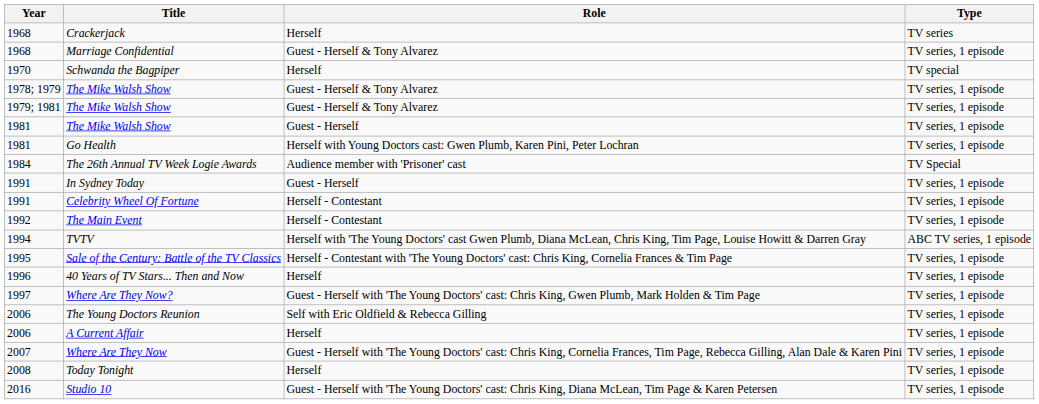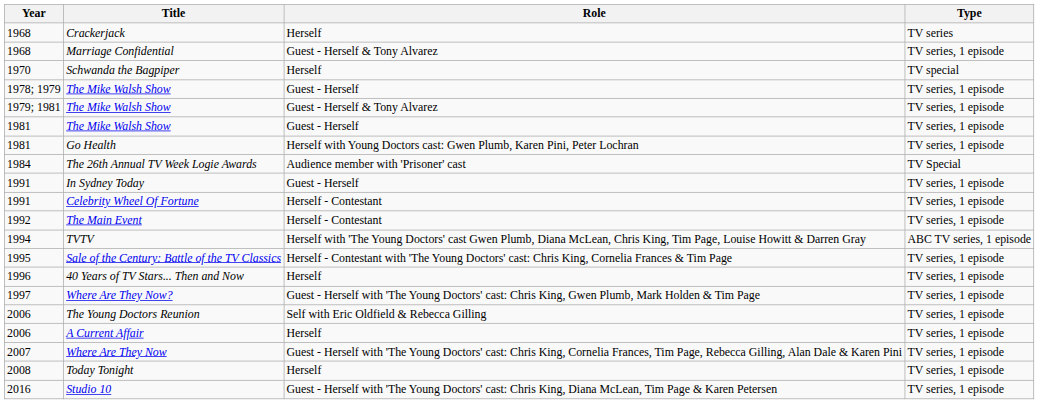 <table class="wikitable">
 <tr>
 <th>Year</th>
 <th>Title</th>
 <th>Role</th>
 <th>Type</th>
 </tr>
 <tr>
 <td>1968</td>
 <td><em>Crackerjack</em></td>
 <td>Herself</td>
 <td>TV series</td>
 </tr>
 <tr>
 <td>1968</td>
 <td><em>Marriage Confidential</em></td>
 <td>Guest - Herself & Tony Alvarez</td>
 <td>TV series, 1 episode</td>
 </tr>
 <tr>
 <td>1970</td>
 <td><em>Schwanda the Bagpiper</em></td>
 <td>Herself</td>
 <td>TV special</td>
 </tr>
 <tr>
 <td>1978; 1979</td>
 <td><em><a href='#'>The Mike Walsh Show</a></em></td>
-<td>Guest - Herself & Tony Alvarez</td>
+<td>Guest - Herself</td>
 <td>TV series, 1 episode</td>
 </tr>
 <tr>
 <td>1979; 1981</td>
 <td><em><a href='#'>The Mike Walsh Show</a></em></td>
 <td>Guest - Herself & Tony Alvarez</td>
 <td>TV series, 1 episode</td>
 </tr>
 <tr>
 <td>1981</td>
 <td><em><a href='#'>The Mike Walsh Show</a></em></td>
 <td>Guest - Herself</td>
 <td>TV series, 1 episode</td>
 </tr>
 <tr>
 <td>1981</td>
 <td><em>Go Health</em></td>
 <td>Herself with Young Doctors cast: Gwen Plumb, Karen Pini, Peter Lochran</td>
 <td>TV series, 1 episode</td>
 </tr>
 <tr>
 <td>1984</td>
 <td><em>The 26th Annual TV Week Logie Awards</em></td>
 <td>Audience member with 'Prisoner' cast</td>
 <td>TV Special</td>
 </tr>
 <tr>
 <td>1991</td>
 <td><em>In Sydney Today</em></td>
 <td>Guest - Herself</td>
 <td>TV series, 1 episode</td>
 </tr>
 <tr>
 <td>1991</td>
 <td><em><a href='#'>Celebrity Wheel Of Fortune</a></em></td>
 <td>Herself - Contestant</td>
 <td>TV series, 1 episode</td>
 </tr>
 <tr>
 <td>1992</td>
 <td><em><a href='#'>The Main Event</a></em></td>
 <td>Herself - Contestant</td>
 <td>TV series, 1 episode</td>
 </tr>
 <tr>
 <td>1994</td>
 <td><em>TVTV</em></td>
 <td>Herself with 'The Young Doctors' cast Gwen Plumb, Diana McLean, Chris King, Tim Page, Louise Howitt & Darren Gray</td>
 <td>ABC TV series, 1 episode</td>
 </tr>
 <tr>
 <td>1995</td>
 <td><em><a href='#'>Sale of the Century: Battle of the TV Classics</a></em></td>
 <td>Herself - Contestant with 'The Young Doctors' cast: Chris King, Cornelia Frances & Tim Page</td>
 <td>TV series, 1 episode</td>
 </tr>
 <tr>
 <td>1996</td>
 <td><em>40 Years of TV Stars... Then and Now</em></td>
 <td>Herself</td>
 <td>TV series, 1 episode</td>
 </tr>
 <tr>
 <td>1997</td>
 <td><em><a href='#'>Where Are They Now?</a></em></td>
 <td>Guest - Herself with 'The Young Doctors' cast: Chris King, Gwen Plumb, Mark Holden & Tim Page</td>
 <td>TV series, 1 episode</td>
 </tr>
 <tr>
 <td>2006</td>
 <td><em>The Young Doctors Reunion</em></td>
 <td>Self with Eric Oldfield & Rebecca Gilling</td>
 <td>TV series, 1 episode</td>
 </tr>
 <tr>
 <td>2006</td>
 <td><em><a href='#'>A Current Affair</a></em></td>
 <td>Herself</td>
 <td>TV series, 1 episode</td>
 </tr>
 <tr>
 <td>2007</td>
 <td><em><a href='#'>Where Are They Now</a></em></td>
 <td>Guest - Herself with 'The Young Doctors' cast: Chris King, Cornelia Frances, Tim Page, Rebecca Gilling, Alan Dale & Karen Pini</td>
 <td>TV series, 1 episode</td>
 </tr>
 <tr>
 <td>2008</td>
 <td><em>Today Tonight</em></td>
 <td>Herself</td>
 <td>TV series, 1 episode</td>
 </tr>
 <tr>
 <td>2016</td>
 <td><em><a href='#'>Studio 10</a></em></td>
 <td>Guest - Herself  with 'The Young Doctors' cast: Chris King, Diana McLean, Tim Page & Karen Petersen</td>
 <td>TV series, 1 episode</td>
 </tr>
 </table>
